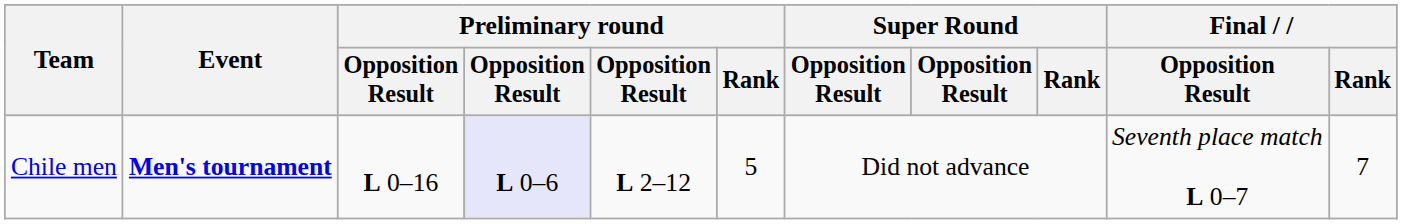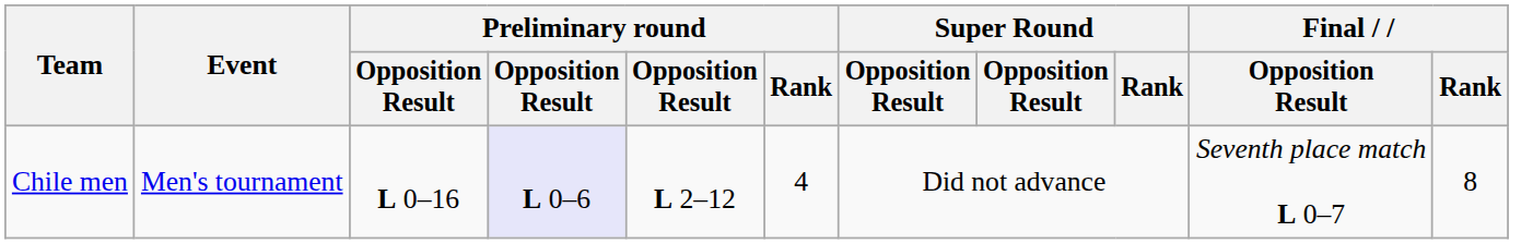 <table class="wikitable" style="font-size:90%;text-align:center">
 <tr>
 <th rowspan=2>Team</th>
 <th rowspan=2>Event</th>
 <th colspan=4>Preliminary round</th>
 <th colspan=3>Super Round</th>
 <th colspan=2>Final /  / </th>
 </tr>
 <tr style=font-size:95%>
 <th>Opposition<br>Result</th>
 <th>Opposition<br>Result</th>
 <th>Opposition<br>Result</th>
 <th>Rank</th>
 <th>Opposition<br>Result</th>
 <th>Opposition<br>Result</th>
 <th>Rank</th>
 <th>Opposition<br>Result</th>
 <th>Rank</th>
 </tr>
 <tr>
 <td style="text-align:left"><a href='#'>Chile men</a></td>
-<td style="text-align:left"><strong><a href='#'>Men's tournament</a></strong></td>
+<td style="text-align:left"><a href='#'>Men's tournament</a></td>
 <td><br><strong>L</strong> 0–16</td>
 <td style="background: lavender;"><br><strong>L</strong> 0–6</td>
 <td><br><strong>L</strong> 2–12</td>
-<td>5</td>
+<td>4</td>
 <td colspan=3>Did not advance</td>
 <td><em>Seventh place match</em><br><br><strong>L</strong> 0–7</td>
-<td>7</td>
+<td>8</td>
 </tr>
 </table>
